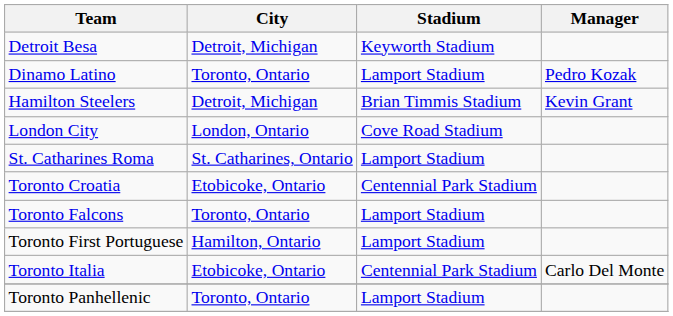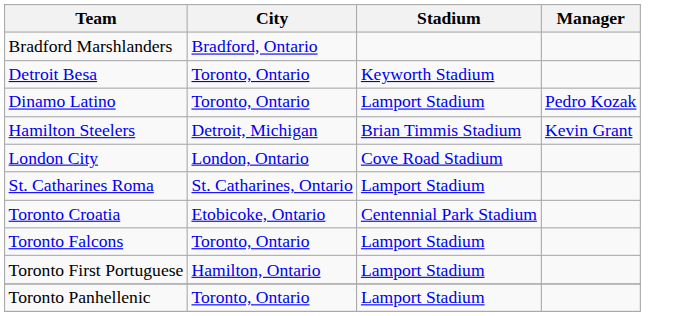 <table class="wikitable sortable">
 <tr>
 <th>Team</th>
 <th>City</th>
 <th>Stadium</th>
 <th>Manager</th>
 </tr>
 <tr>
+<td>Bradford Marshlanders</td>
+<td><a href='#'>Bradford, Ontario</a></td>
+<td></td>
+<td></td>
+</tr>
+<tr>
 <td><a href='#'>Detroit Besa</a></td>
-<td><a href='#'>Detroit, Michigan</a></td>
+<td><a href='#'>Toronto, Ontario</a></td>
 <td><a href='#'>Keyworth Stadium</a></td>
 <td></td>
 </tr>
 <tr>
 <td><a href='#'>Dinamo Latino</a></td>
 <td><a href='#'>Toronto, Ontario</a></td>
 <td><a href='#'>Lamport Stadium</a></td>
 <td><a href='#'>Pedro Kozak</a></td>
 </tr>
 <tr>
 <td><a href='#'>Hamilton Steelers</a></td>
 <td><a href='#'>Detroit, Michigan</a></td>
 <td><a href='#'>Brian Timmis Stadium</a></td>
 <td><a href='#'>Kevin Grant</a></td>
 </tr>
 <tr>
 <td><a href='#'>London City</a></td>
 <td><a href='#'>London, Ontario</a></td>
 <td><a href='#'>Cove Road Stadium</a></td>
 <td></td>
 </tr>
 <tr>
 <td><a href='#'>St. Catharines Roma</a></td>
 <td><a href='#'>St. Catharines, Ontario</a></td>
 <td><a href='#'>Lamport Stadium</a></td>
 <td></td>
 </tr>
 <tr>
 <td><a href='#'>Toronto Croatia</a></td>
 <td><a href='#'>Etobicoke, Ontario</a></td>
 <td><a href='#'>Centennial Park Stadium</a></td>
 <td></td>
 </tr>
 <tr>
 <td><a href='#'>Toronto Falcons</a></td>
 <td><a href='#'>Toronto, Ontario</a></td>
 <td><a href='#'>Lamport Stadium</a></td>
 <td></td>
 </tr>
 <tr>
 <td>Toronto First Portuguese</td>
 <td><a href='#'>Hamilton, Ontario</a></td>
 <td><a href='#'>Lamport Stadium</a></td>
 <td></td>
 </tr>
 <tr>
-<td><a href='#'>Toronto Italia</a></td>
-<td><a href='#'>Etobicoke, Ontario</a></td>
-<td><a href='#'>Centennial Park Stadium</a></td>
-<td>Carlo Del Monte</td>
-</tr>
-<tr>
 </tr>
 <tr>
 <td>Toronto Panhellenic</td>
 <td><a href='#'>Toronto, Ontario</a></td>
 <td><a href='#'>Lamport Stadium</a></td>
 <td></td>
 </tr>
 <tr>
 </tr>
 </table>
